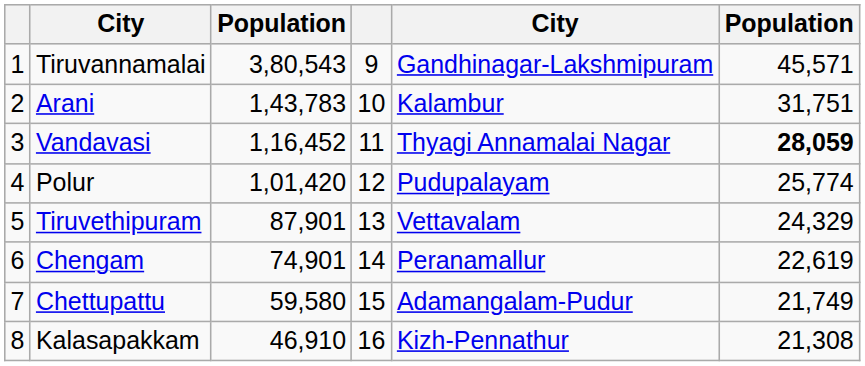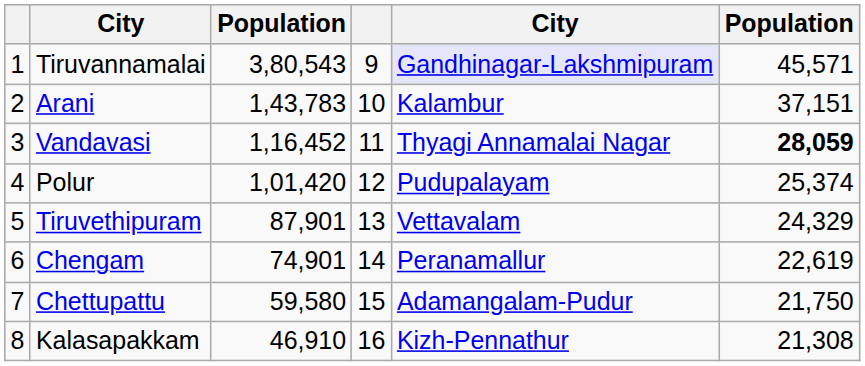 <table class="wikitable">
 <tr>
 <th></th>
 <th>City</th>
 <th>Population</th>
 <th></th>
 <th>City</th>
 <th>Population</th>
 </tr>
 <tr>
 <td>1</td>
 <td>Tiruvannamalai</td>
 <td align="right">3,80,543</td>
 <td align="center">9</td>
-<td><a href='#'>Gandhinagar-Lakshmipuram</a></td>
+<td style="background: lavender;"><a href='#'>Gandhinagar-Lakshmipuram</a></td>
 <td align="right">45,571</td>
 </tr>
 <tr>
 <td>2</td>
 <td><a href='#'>Arani</a></td>
 <td align="right">1,43,783</td>
 <td align="center">10</td>
 <td><a href='#'>Kalambur</a></td>
-<td align="right">31,751</td>
+<td align="right">37,151</td>
 </tr>
 <tr>
 <td>3</td>
 <td><a href='#'>Vandavasi</a></td>
 <td align="right">1,16,452</td>
 <td align="center">11</td>
 <td><a href='#'>Thyagi Annamalai Nagar</a></td>
 <td align="right"><strong>28,059</strong></td>
 </tr>
 <tr>
 <td>4</td>
 <td>Polur</td>
 <td align="right">1,01,420</td>
 <td align="center">12</td>
 <td><a href='#'>Pudupalayam</a></td>
-<td align="right">25,774</td>
+<td align="right">25,374</td>
 </tr>
 <tr>
 <td>5</td>
 <td><a href='#'>Tiruvethipuram</a></td>
 <td align="right">87,901</td>
 <td align="center">13</td>
 <td><a href='#'>Vettavalam</a></td>
 <td align="right">24,329</td>
 </tr>
 <tr>
 <td>6</td>
 <td><a href='#'>Chengam</a></td>
 <td align="right">74,901</td>
 <td align="center">14</td>
 <td><a href='#'>Peranamallur</a></td>
 <td align="right">22,619</td>
 </tr>
 <tr>
 <td>7</td>
 <td><a href='#'>Chettupattu</a></td>
 <td align="right">59,580</td>
 <td align="center">15</td>
 <td><a href='#'>Adamangalam-Pudur</a></td>
-<td align="right">21,749</td>
+<td align="right">21,750</td>
 </tr>
 <tr>
 <td>8</td>
 <td>Kalasapakkam</td>
 <td align="right">46,910</td>
 <td align="center">16</td>
 <td><a href='#'>Kizh-Pennathur</a></td>
 <td align="right">21,308</td>
 </tr>
 </table>
